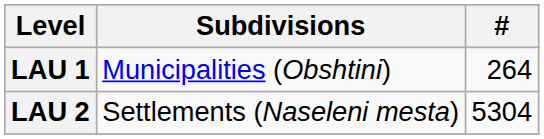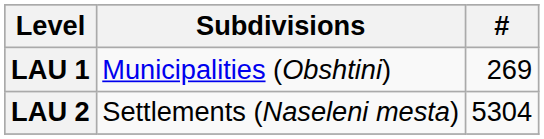 <table class="wikitable">
 <tr>
 <th>Level</th>
 <th>Subdivisions</th>
 <th>#</th>
 </tr>
 <tr>
 <th>LAU 1</th>
 <td><a href='#'>Municipalities</a> (<em>Obshtini</em>)</td>
-<td align="right">264</td>
+<td align="right">269</td>
 </tr>
 <tr>
 <th>LAU 2</th>
 <td>Settlements (<em>Naseleni mesta</em>)</td>
 <td align="right">5304</td>
 </tr>
 </table>
